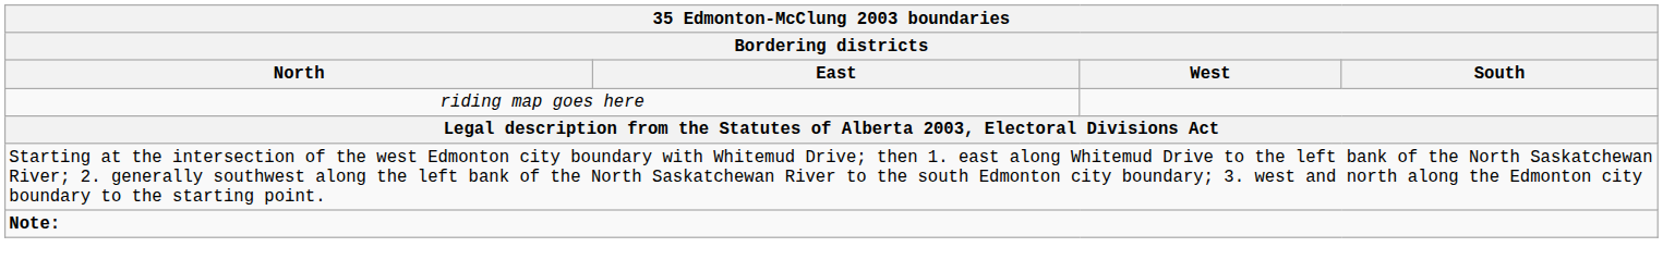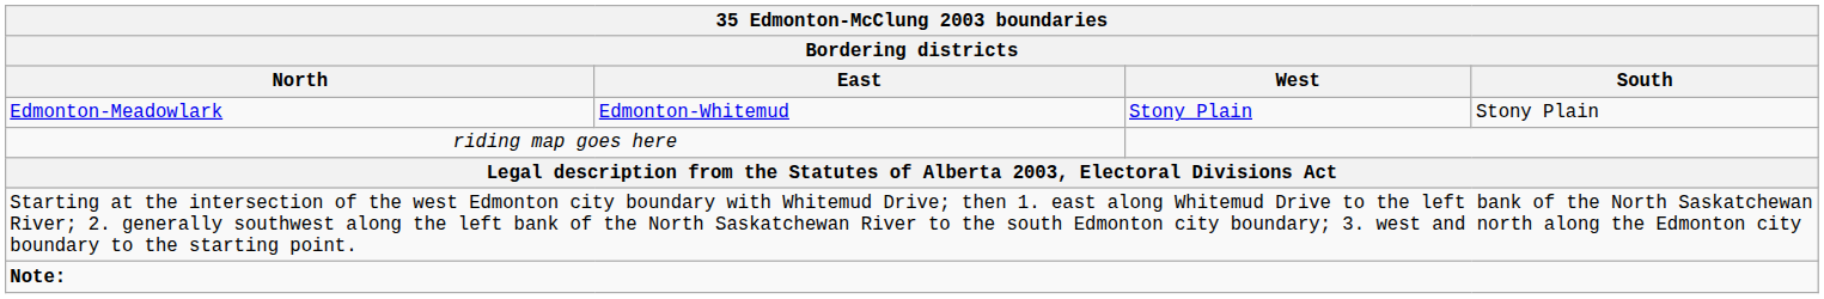 <table class="wikitable collapsible collapsed" style="width:100%;">
 <tr>
 <th colspan=4>35 Edmonton-McClung 2003 boundaries</th>
 </tr>
 <tr>
 <th colspan=4>Bordering districts</th>
 </tr>
 <tr>
 <th>North</th>
 <th>East</th>
 <th>West</th>
 <th>South</th>
+</tr>
+<tr>
+<td><a href='#'>Edmonton-Meadowlark</a></td>
+<td><a href='#'>Edmonton-Whitemud</a></td>
+<td><a href='#'>Stony Plain</a></td>
+<td>Stony Plain</td>
 </tr>
 <tr>
 <td colspan=2 align=center><em>riding map goes here</em></td>
 <td colspan=2 align=center></td>
 </tr>
 <tr>
 <th colspan=4>Legal description from the Statutes of Alberta 2003, Electoral Divisions Act</th>
 </tr>
 <tr>
 <td colspan=4>Starting at the intersection of the west Edmonton city boundary with Whitemud Drive; then 1. east along Whitemud Drive to the left bank of the North Saskatchewan River; 2. generally southwest along the left bank of the North Saskatchewan River to the south Edmonton city boundary; 3. west and north along the Edmonton city boundary to the starting point.</td>
 </tr>
 <tr>
 <td colspan=4><strong>Note:</strong></td>
 </tr>
 </table>
